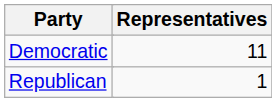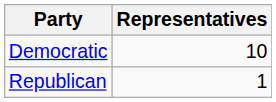 <table class="wikitable" style="float:right;margin:0 0 0.5em 1em;">
 <tr>
 <th colspan="2">Party</th>
 <th>Representatives</th>
 </tr>
 <tr>
 <td colspan="2"><a href='#'>Democratic</a></td>
-<td align="right">11</td>
+<td align="right">10</td>
 </tr>
 <tr>
 <td colspan="2"><a href='#'>Republican</a></td>
 <td align="right">1</td>
 </tr>
 </table>
